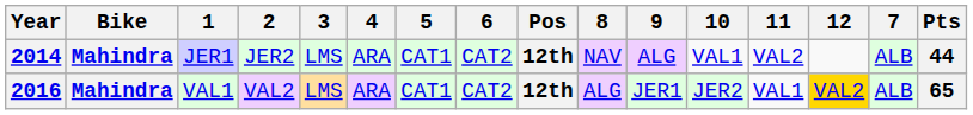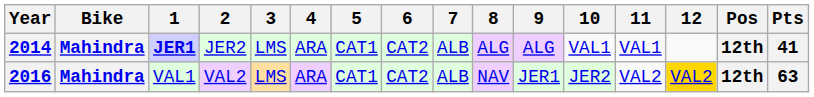 <table class="wikitable" style="text-align:center;">
 <tr>
 <th>Year</th>
 <th>Bike</th>
 <th>1</th>
 <th>2</th>
 <th>3</th>
 <th>4</th>
 <th>5</th>
 <th>6</th>
-<th>Pos</th>
+<th>7</th>
 <th>8</th>
 <th>9</th>
 <th>10</th>
 <th>11</th>
 <th>12</th>
-<th>7</th>
+<th>Pos</th>
 <th>Pts</th>
 </tr>
 <tr>
 <th><a href='#'>2014</a></th>
 <th><a href='#'>Mahindra</a></th>
-<td style="background:#cfcfff;"><a href='#'>JER1</a><br></td>
+<td style="background:#cfcfff;"><strong><a href='#'>JER1</a><br></strong></td>
 <td style="background:#dfffdf;"><a href='#'>JER2</a><br></td>
 <td style="background:#dfffdf;"><a href='#'>LMS</a><br></td>
 <td style="background:#dfffdf;"><a href='#'>ARA</a><br></td>
 <td style="background:#dfffdf;"><a href='#'>CAT1</a><br></td>
 <td style="background:#dfffdf;"><a href='#'>CAT2</a><br></td>
-<th>12th</th>
-<td style="background:#efcfff;"><a href='#'>NAV</a><br></td>
+<td style="background:#dfffdf;"><a href='#'>ALB</a><br></td>
+<td style="background:#efcfff;"><a href='#'>ALG</a><br></td>
 <td style="background:#efcfff;"><a href='#'>ALG</a><br></td>
 <td><a href='#'>VAL1</a></td>
-<td><a href='#'>VAL2</a></td>
+<td><a href='#'>VAL1</a></td>
 <td></td>
-<td style="background:#dfffdf;"><a href='#'>ALB</a><br></td>
-<th>44</th>
+<th>12th</th>
+<th>41</th>
 </tr>
 <tr>
 <th><a href='#'>2016</a></th>
 <th><a href='#'>Mahindra</a></th>
 <td style="background:#dfffdf;"><a href='#'>VAL1</a><br></td>
 <td style="background:#efcfff;"><a href='#'>VAL2</a><br></td>
 <td style="background:#ffdf9f;"><a href='#'>LMS</a><br></td>
 <td style="background:#efcfff;"><a href='#'>ARA</a><br></td>
 <td style="background:#dfffdf;"><a href='#'>CAT1</a><br></td>
 <td style="background:#dfffdf;"><a href='#'>CAT2</a><br></td>
-<th>12th</th>
-<td style="background:#efcfff;"><a href='#'>ALG</a><br></td>
+<td style="background:#dfffdf;"><a href='#'>ALB</a><br></td>
+<td style="background:#efcfff;"><a href='#'>NAV</a><br></td>
 <td style="background:#dfffdf;"><a href='#'>JER1</a><br></td>
 <td style="background:#dfffdf;"><a href='#'>JER2</a><br></td>
-<td><a href='#'>VAL1</a></td>
+<td><a href='#'>VAL2</a></td>
 <td style="background: gold;"><a href='#'>VAL2</a></td>
-<td style="background:#dfffdf;"><a href='#'>ALB</a><br></td>
-<th>65</th>
+<th>12th</th>
+<th>63</th>
 </tr>
 </table>
